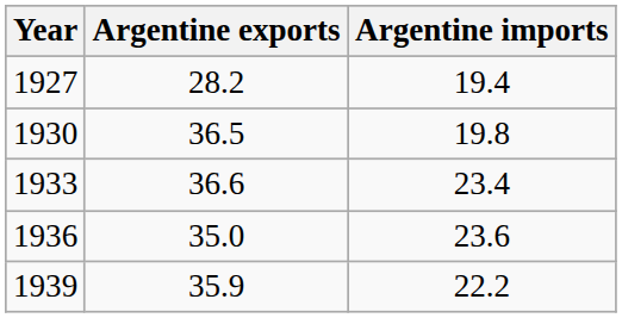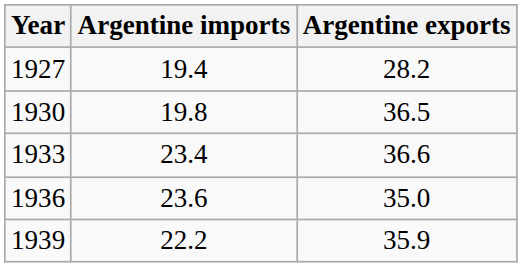 <table class="wikitable">
 <tr>
 <th>Year</th>
+<th>Argentine imports</th>
 <th>Argentine exports</th>
-<th>Argentine imports</th>
 </tr>
 <tr>
 <td>1927</td>
+<td align="center">19.4</td>
 <td align="center">28.2</td>
-<td align="center">19.4</td>
 </tr>
 <tr>
 <td>1930</td>
+<td align="center">19.8</td>
 <td align="center">36.5</td>
-<td align="center">19.8</td>
 </tr>
 <tr>
 <td>1933</td>
+<td align="center">23.4</td>
 <td align="center">36.6</td>
-<td align="center">23.4</td>
 </tr>
 <tr>
 <td>1936</td>
+<td align="center">23.6</td>
 <td align="center">35.0</td>
-<td align="center">23.6</td>
 </tr>
 <tr>
 <td>1939</td>
+<td align="center">22.2</td>
 <td align="center">35.9</td>
-<td align="center">22.2</td>
 </tr>
 </table>
